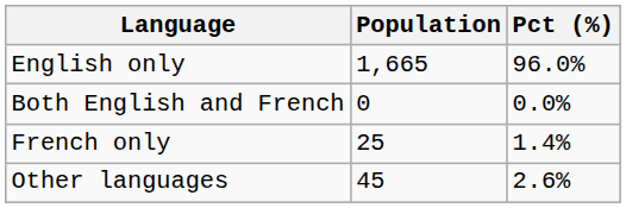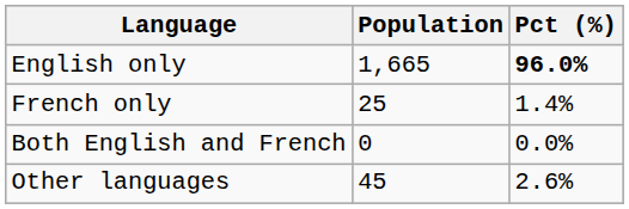 <table class="wikitable">
 <tr>
 <th>Language</th>
 <th>Population</th>
 <th>Pct (%)</th>
 </tr>
 <tr>
 <td>English only</td>
 <td>1,665</td>
-<td>96.0%</td>
+<td><strong>96.0%</strong></td>
+</tr>
+<tr>
+<td>French only</td>
+<td>25</td>
+<td>1.4%</td>
 </tr>
 <tr>
 <td>Both English and French</td>
 <td>0</td>
 <td>0.0%</td>
 </tr>
 <tr>
-<td>French only</td>
-<td>25</td>
-<td>1.4%</td>
-</tr>
-<tr>
 <td>Other languages</td>
 <td>45</td>
 <td>2.6%</td>
 </tr>
 </table>
